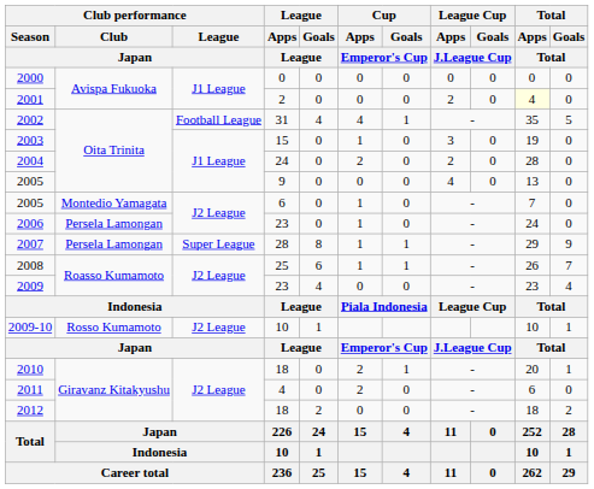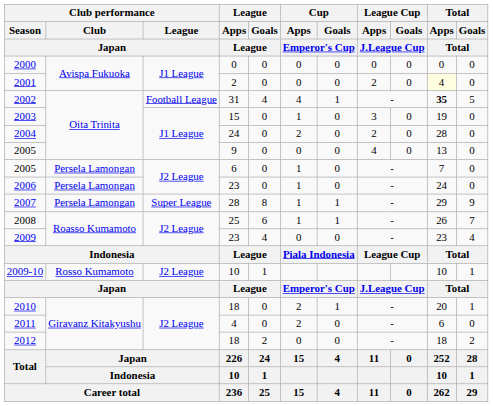 <table class="wikitable" style="text-align:center">
 <tr>
 <th colspan=3>Club performance</th>
 <th colspan=2>League</th>
 <th colspan=2>Cup</th>
 <th colspan=2>League Cup</th>
 <th colspan=2>Total</th>
 </tr>
 <tr>
 <th>Season</th>
 <th>Club</th>
 <th>League</th>
 <th>Apps</th>
 <th>Goals</th>
 <th>Apps</th>
 <th>Goals</th>
 <th>Apps</th>
 <th>Goals</th>
 <th>Apps</th>
 <th>Goals</th>
 </tr>
 <tr>
 <th colspan=3>Japan</th>
 <th colspan=2>League</th>
 <th colspan=2><a href='#'>Emperor's Cup</a></th>
 <th colspan=2><a href='#'>J.League Cup</a></th>
 <th colspan=2>Total</th>
 </tr>
 <tr>
 <td><a href='#'>2000</a></td>
 <td rowspan="2"><a href='#'>Avispa Fukuoka</a></td>
 <td rowspan="2"><a href='#'>J1 League</a></td>
 <td>0</td>
 <td>0</td>
 <td>0</td>
 <td>0</td>
 <td>0</td>
 <td>0</td>
 <td>0</td>
 <td>0</td>
 </tr>
 <tr>
 <td><a href='#'>2001</a></td>
 <td>2</td>
 <td>0</td>
 <td>0</td>
 <td>0</td>
 <td>2</td>
 <td>0</td>
 <td style="background: lightyellow;">4</td>
 <td>0</td>
 </tr>
 <tr>
 <td><a href='#'>2002</a></td>
 <td rowspan="4"><a href='#'>Oita Trinita</a></td>
 <td><a href='#'>Football League</a></td>
 <td>31</td>
 <td>4</td>
 <td>4</td>
 <td>1</td>
 <td colspan="2">-</td>
-<td>35</td>
+<td><strong>35</strong></td>
 <td>5</td>
 </tr>
 <tr>
 <td><a href='#'>2003</a></td>
 <td rowspan="3"><a href='#'>J1 League</a></td>
 <td>15</td>
 <td>0</td>
 <td>1</td>
 <td>0</td>
 <td>3</td>
 <td>0</td>
 <td>19</td>
 <td>0</td>
 </tr>
 <tr>
 <td><a href='#'>2004</a></td>
 <td>24</td>
 <td>0</td>
 <td>2</td>
 <td>0</td>
 <td>2</td>
 <td>0</td>
 <td>28</td>
 <td>0</td>
 </tr>
 <tr>
 <td>2005</td>
 <td>9</td>
 <td>0</td>
 <td>0</td>
 <td>0</td>
 <td>4</td>
 <td>0</td>
 <td>13</td>
 <td>0</td>
 </tr>
 <tr>
 <td>2005</td>
-<td><a href='#'>Montedio Yamagata</a></td>
+<td><a href='#'>Persela Lamongan</a></td>
 <td rowspan="2"><a href='#'>J2 League</a></td>
 <td>6</td>
 <td>0</td>
 <td>1</td>
 <td>0</td>
 <td colspan="2">-</td>
 <td>7</td>
 <td>0</td>
 </tr>
 <tr>
 <td><a href='#'>2006</a></td>
 <td><a href='#'>Persela Lamongan</a></td>
 <td>23</td>
 <td>0</td>
 <td>1</td>
 <td>0</td>
 <td colspan="2">-</td>
 <td>24</td>
 <td>0</td>
 </tr>
 <tr>
 <td><a href='#'>2007</a></td>
 <td><a href='#'>Persela Lamongan</a></td>
 <td><a href='#'>Super League</a></td>
 <td>28</td>
 <td>8</td>
 <td>1</td>
 <td>1</td>
 <td colspan="2">-</td>
 <td>29</td>
 <td>9</td>
 </tr>
 <tr>
 <td>2008</td>
 <td rowspan="2"><a href='#'>Roasso Kumamoto</a></td>
 <td rowspan="2"><a href='#'>J2 League</a></td>
 <td>25</td>
 <td>6</td>
 <td>1</td>
 <td>1</td>
 <td colspan="2">-</td>
 <td>26</td>
 <td>7</td>
 </tr>
 <tr>
 <td><a href='#'>2009</a></td>
 <td>23</td>
 <td>4</td>
 <td>0</td>
 <td>0</td>
 <td colspan="2">-</td>
 <td>23</td>
 <td>4</td>
 </tr>
 <tr>
 <th colspan=3>Indonesia</th>
 <th colspan=2>League</th>
 <th colspan=2><a href='#'>Piala Indonesia</a></th>
 <th colspan=2>League Cup</th>
 <th colspan=2>Total</th>
 </tr>
 <tr>
 <td><a href='#'>2009-10</a></td>
 <td><a href='#'>Rosso Kumamoto</a></td>
 <td><a href='#'>J2 League</a></td>
 <td>10</td>
 <td>1</td>
 <td></td>
 <td></td>
 <td></td>
 <td></td>
 <td>10</td>
 <td>1</td>
 </tr>
 <tr>
 <th colspan=3>Japan</th>
 <th colspan=2>League</th>
 <th colspan=2><a href='#'>Emperor's Cup</a></th>
 <th colspan=2><a href='#'>J.League Cup</a></th>
 <th colspan=2>Total</th>
 </tr>
 <tr>
 <td><a href='#'>2010</a></td>
 <td rowspan="3"><a href='#'>Giravanz Kitakyushu</a></td>
 <td rowspan="3"><a href='#'>J2 League</a></td>
 <td>18</td>
 <td>0</td>
 <td>2</td>
 <td>1</td>
 <td colspan="2">-</td>
 <td>20</td>
 <td>1</td>
 </tr>
 <tr>
 <td><a href='#'>2011</a></td>
 <td>4</td>
 <td>0</td>
 <td>2</td>
 <td>0</td>
 <td colspan="2">-</td>
 <td>6</td>
 <td>0</td>
 </tr>
 <tr>
 <td><a href='#'>2012</a></td>
 <td>18</td>
 <td>2</td>
 <td>0</td>
 <td>0</td>
 <td colspan="2">-</td>
 <td>18</td>
 <td>2</td>
 </tr>
 <tr>
 <th rowspan=2>Total</th>
 <th colspan=2>Japan</th>
 <th>226</th>
 <th>24</th>
 <th>15</th>
 <th>4</th>
 <th>11</th>
 <th>0</th>
 <th>252</th>
 <th>28</th>
 </tr>
 <tr>
 <th colspan=2>Indonesia</th>
 <th>10</th>
 <th>1</th>
 <th></th>
 <th></th>
 <th></th>
 <th></th>
 <th>10</th>
 <th>1</th>
 </tr>
 <tr>
 <th colspan=3>Career total</th>
 <th>236</th>
 <th>25</th>
 <th>15</th>
 <th>4</th>
 <th>11</th>
 <th>0</th>
 <th>262</th>
 <th>29</th>
 </tr>
 </table>
